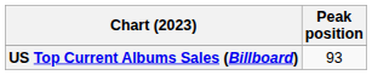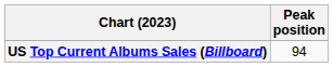 <table class="wikitable sortable plainrowheaders" style="text-align:center">
 <tr>
 <th>Chart (2023)</th>
 <th>Peak<br>position</th>
 </tr>
 <tr>
 </tr>
 <tr>
 <th scope="row">US <a href='#'>Top Current Albums Sales</a> (<em><a href='#'>Billboard</a></em>)</th>
-<td>93</td>
+<td>94</td>
 </tr>
 </table>
